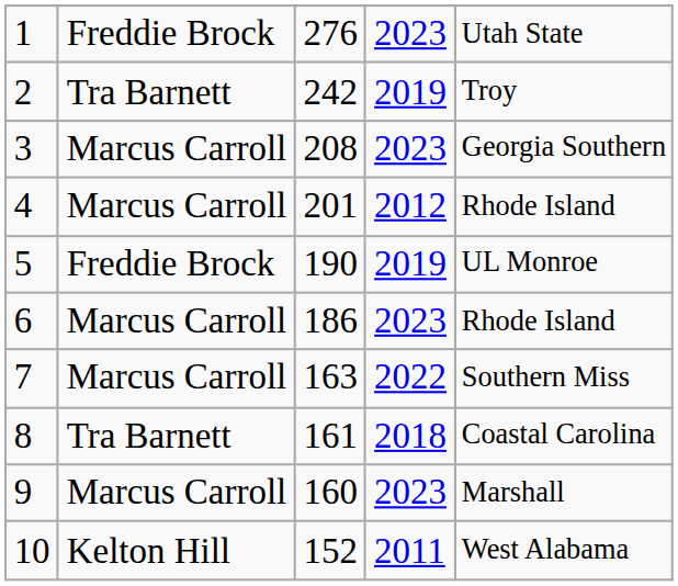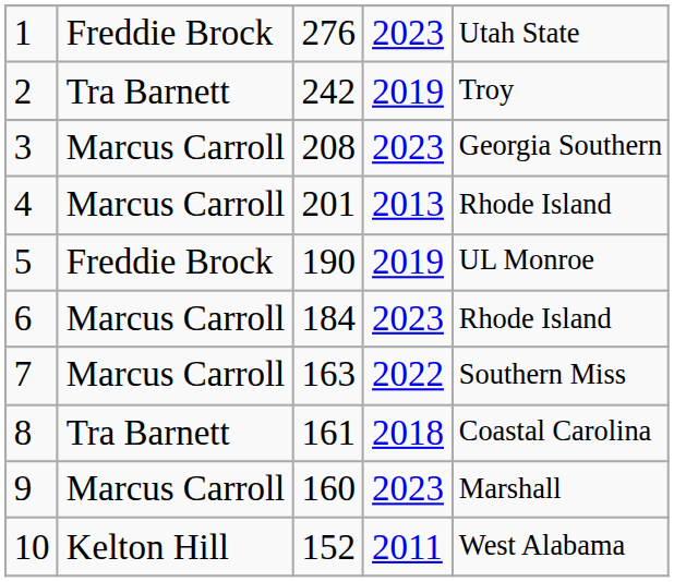 <table class="wikitable">
 <tr>
 </tr>
 <tr>
 <td>1</td>
 <td>Freddie Brock</td>
 <td>276</td>
 <td><a href='#'>2023</a></td>
 <td style="font-size:80%;">Utah State</td>
 </tr>
 <tr>
 <td>2</td>
 <td>Tra Barnett</td>
 <td>242</td>
 <td><a href='#'>2019</a></td>
 <td style="font-size:80%;">Troy</td>
 </tr>
 <tr>
 <td>3</td>
 <td>Marcus Carroll</td>
 <td>208</td>
 <td><a href='#'>2023</a></td>
 <td style="font-size:80%;">Georgia Southern</td>
 </tr>
 <tr>
 <td>4</td>
 <td>Marcus Carroll</td>
 <td>201</td>
-<td><a href='#'>2012</a></td>
+<td><a href='#'>2013</a></td>
 <td style="font-size:80%;">Rhode Island</td>
 </tr>
 <tr>
 <td>5</td>
 <td>Freddie Brock</td>
 <td>190</td>
 <td><a href='#'>2019</a></td>
 <td style="font-size:80%;">UL Monroe</td>
 </tr>
 <tr>
 <td>6</td>
 <td>Marcus Carroll</td>
-<td>186</td>
+<td>184</td>
 <td><a href='#'>2023</a></td>
 <td style="font-size:80%;">Rhode Island</td>
 </tr>
 <tr>
 <td>7</td>
 <td>Marcus Carroll</td>
 <td>163</td>
 <td><a href='#'>2022</a></td>
 <td style="font-size:80%;">Southern Miss</td>
 </tr>
 <tr>
 <td>8</td>
 <td>Tra Barnett</td>
 <td>161</td>
 <td><a href='#'>2018</a></td>
 <td style="font-size:80%;">Coastal Carolina</td>
 </tr>
 <tr>
 <td>9</td>
 <td>Marcus Carroll</td>
 <td>160</td>
 <td><a href='#'>2023</a></td>
 <td style="font-size:80%;">Marshall</td>
 </tr>
 <tr>
 <td>10</td>
 <td>Kelton Hill</td>
 <td>152</td>
 <td><a href='#'>2011</a></td>
 <td style="font-size:80%;">West Alabama</td>
 </tr>
 </table>
